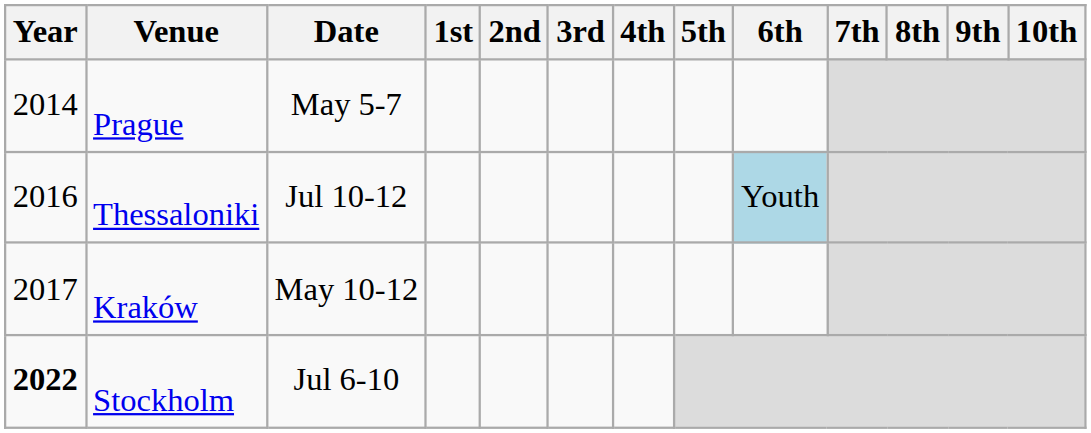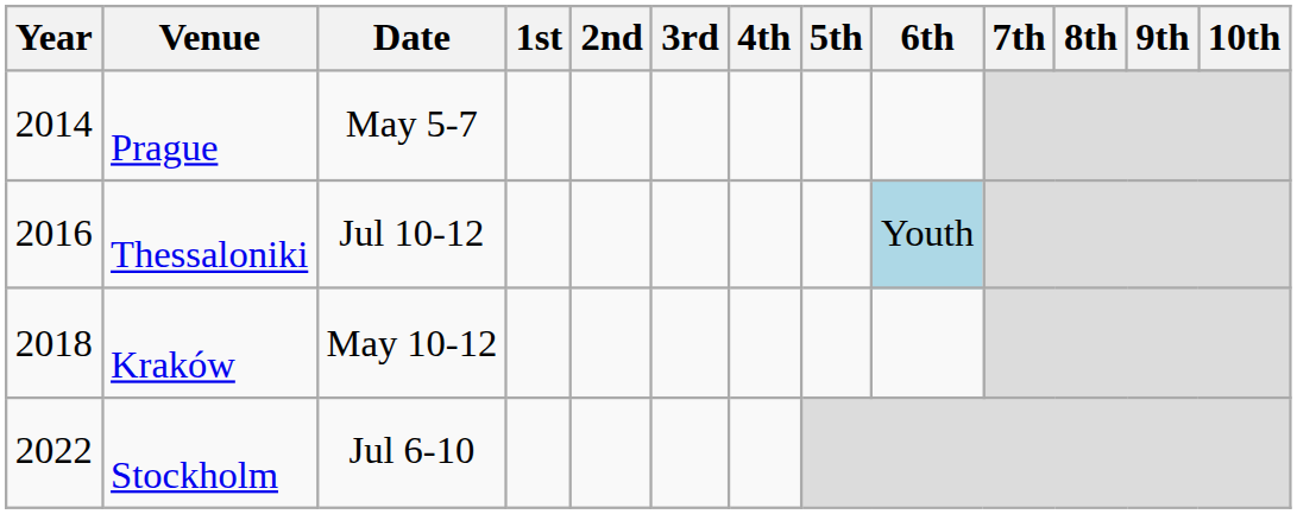 <table class="wikitable" style="text-align:left; font-size:90%">
 <tr>
 <th>Year</th>
 <th>Venue</th>
 <th>Date</th>
 <th>1st</th>
 <th>2nd</th>
 <th>3rd</th>
 <th>4th</th>
 <th>5th</th>
 <th>6th</th>
 <th>7th</th>
 <th>8th</th>
 <th>9th</th>
 <th>10th</th>
 </tr>
 <tr>
 <td align="center">2014</td>
 <td><br><a href='#'>Prague</a></td>
 <td align="center">May 5-7</td>
 <td></td>
 <td></td>
 <td></td>
 <td></td>
 <td></td>
 <td></td>
 <td colspan=4 bgcolor=#DCDCDC></td>
 </tr>
 <tr>
 <td align="center">2016</td>
 <td><br><a href='#'>Thessaloniki</a></td>
 <td align="center">Jul 10-12</td>
 <td></td>
 <td></td>
 <td></td>
 <td></td>
 <td></td>
 <td style="background: lightblue;"> Youth</td>
 <td colspan=4 bgcolor=#DCDCDC></td>
 </tr>
 <tr>
-<td align="center">2017</td>
+<td align="center">2018</td>
 <td><br><a href='#'>Kraków</a></td>
 <td align="center">May 10-12</td>
 <td></td>
 <td></td>
 <td></td>
 <td></td>
 <td></td>
 <td></td>
 <td colspan=4 bgcolor=#DCDCDC></td>
 </tr>
 <tr>
-<td align="center"><strong>2022</strong></td>
+<td align="center">2022</td>
 <td><br><a href='#'>Stockholm</a></td>
 <td align="center">Jul 6-10</td>
 <td></td>
 <td></td>
 <td></td>
 <td></td>
 <td colspan=6 bgcolor=#DCDCDC></td>
 </tr>
 </table>
